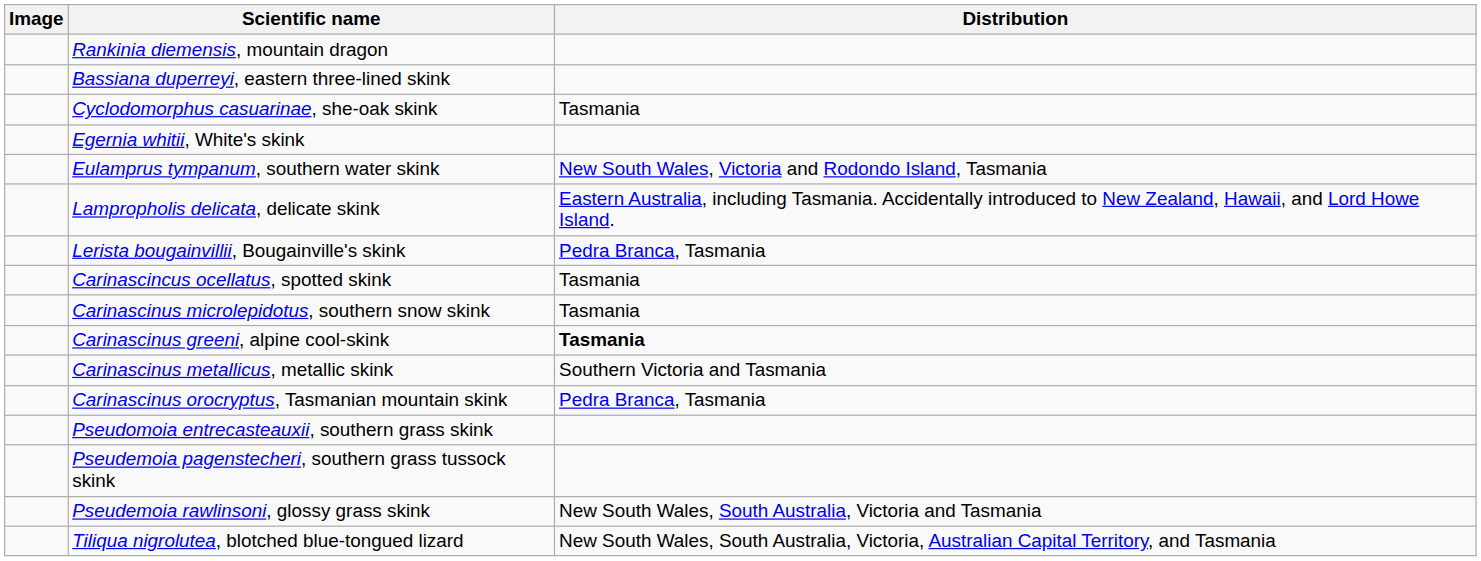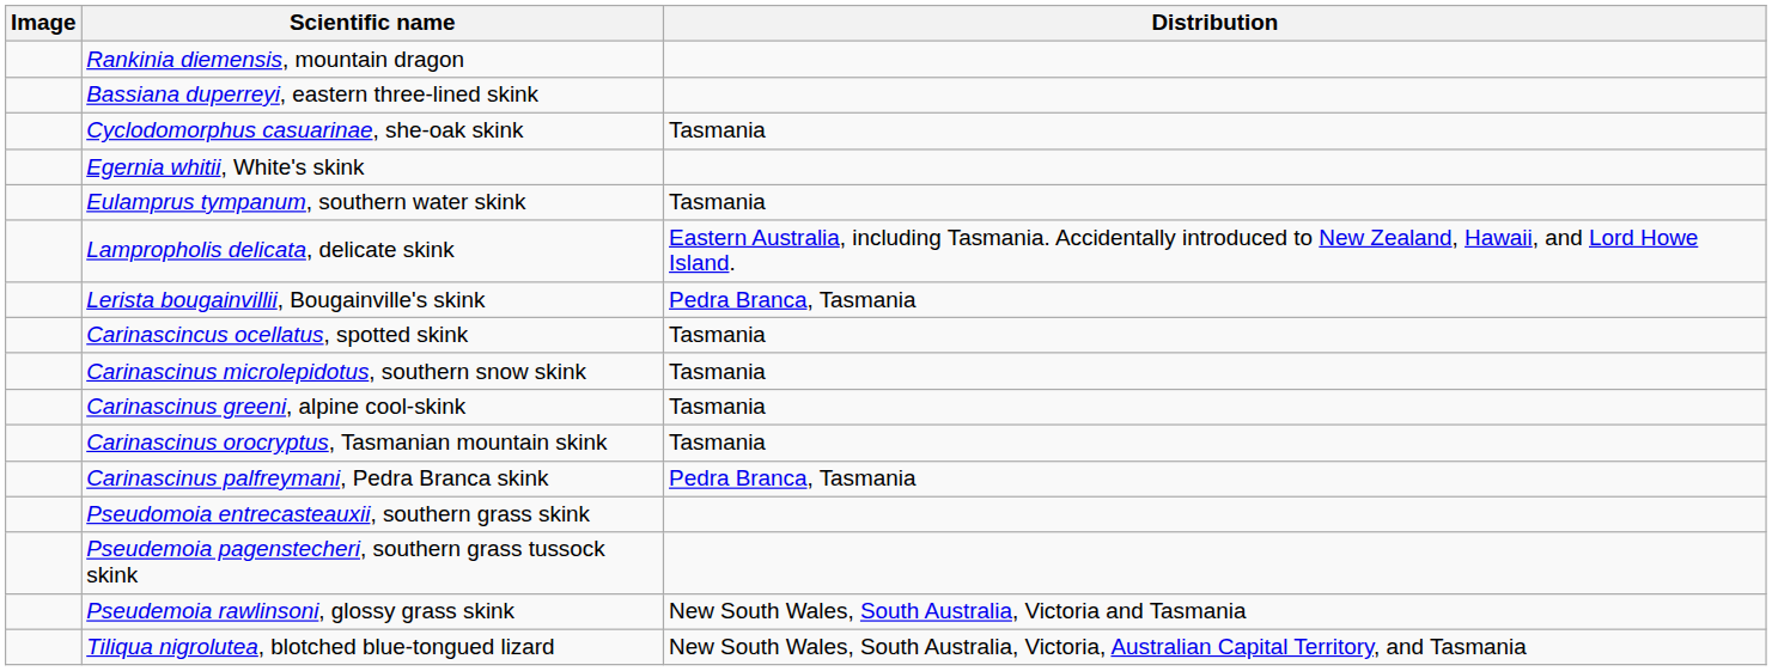 <table class="wikitable">
 <tr>
 <th>Image</th>
 <th>Scientific name</th>
 <th>Distribution</th>
 </tr>
 <tr>
 <td></td>
 <td><em><a href='#'>Rankinia diemensis</a></em>, mountain dragon</td>
 <td></td>
 </tr>
 <tr>
 <td></td>
 <td><em><a href='#'>Bassiana duperreyi</a></em>, eastern three-lined skink</td>
 <td></td>
 </tr>
 <tr>
 <td></td>
 <td><em><a href='#'>Cyclodomorphus casuarinae</a></em>, she-oak skink</td>
 <td>Tasmania</td>
 </tr>
 <tr>
 <td></td>
 <td><em><a href='#'>Egernia whitii</a></em>, White's skink</td>
 <td></td>
 </tr>
 <tr>
 <td></td>
 <td><em><a href='#'>Eulamprus tympanum</a></em>, southern water skink</td>
-<td><a href='#'>New South Wales</a>, <a href='#'>Victoria</a> and <a href='#'>Rodondo Island</a>, Tasmania</td>
+<td>Tasmania</td>
 </tr>
 <tr>
 <td></td>
 <td><em><a href='#'>Lampropholis delicata</a></em>, delicate skink</td>
 <td><a href='#'>Eastern Australia</a>, including Tasmania. Accidentally introduced to <a href='#'>New Zealand</a>, <a href='#'>Hawaii</a>, and <a href='#'>Lord Howe Island</a>.</td>
 </tr>
 <tr>
 <td></td>
 <td><em><a href='#'>Lerista bougainvillii</a></em>, Bougainville's skink</td>
 <td><a href='#'>Pedra Branca</a>, Tasmania</td>
 </tr>
 <tr>
 <td></td>
 <td><em><a href='#'>Carinascincus ocellatus</a></em>, spotted skink</td>
 <td>Tasmania</td>
 </tr>
 <tr>
 <td></td>
 <td><em><a href='#'>Carinascinus microlepidotus</a></em>, southern snow skink</td>
 <td>Tasmania</td>
 </tr>
 <tr>
 <td></td>
 <td><em><a href='#'>Carinascinus greeni</a></em>, alpine cool-skink</td>
-<td><strong>Tasmania</strong></td>
-</tr>
-<tr>
-<td></td>
-<td><em><a href='#'>Carinascinus metallicus</a></em>, metallic skink</td>
-<td>Southern Victoria and Tasmania</td>
+<td>Tasmania</td>
 </tr>
 <tr>
 <td></td>
 <td><em><a href='#'>Carinascinus orocryptus</a></em>, Tasmanian mountain skink</td>
+<td>Tasmania</td>
+</tr>
+<tr>
+<td></td>
+<td><em><a href='#'>Carinascinus palfreymani</a></em>, Pedra Branca skink</td>
 <td><a href='#'>Pedra Branca</a>, Tasmania</td>
 </tr>
 <tr>
 <td></td>
 <td><em><a href='#'>Pseudomoia entrecasteauxii</a></em>, southern grass skink</td>
 <td></td>
 </tr>
 <tr>
 <td></td>
 <td><em><a href='#'>Pseudemoia pagenstecheri</a></em>, southern grass tussock skink</td>
 <td></td>
 </tr>
 <tr>
 <td></td>
 <td><em><a href='#'>Pseudemoia rawlinsoni</a></em>, glossy grass skink</td>
 <td>New South Wales, <a href='#'>South Australia</a>, Victoria and Tasmania</td>
 </tr>
 <tr>
 <td></td>
 <td><em><a href='#'>Tiliqua nigrolutea</a></em>, blotched blue-tongued lizard</td>
 <td>New South Wales, South Australia, Victoria, <a href='#'>Australian Capital Territory</a>, and Tasmania</td>
 </tr>
 </table>
